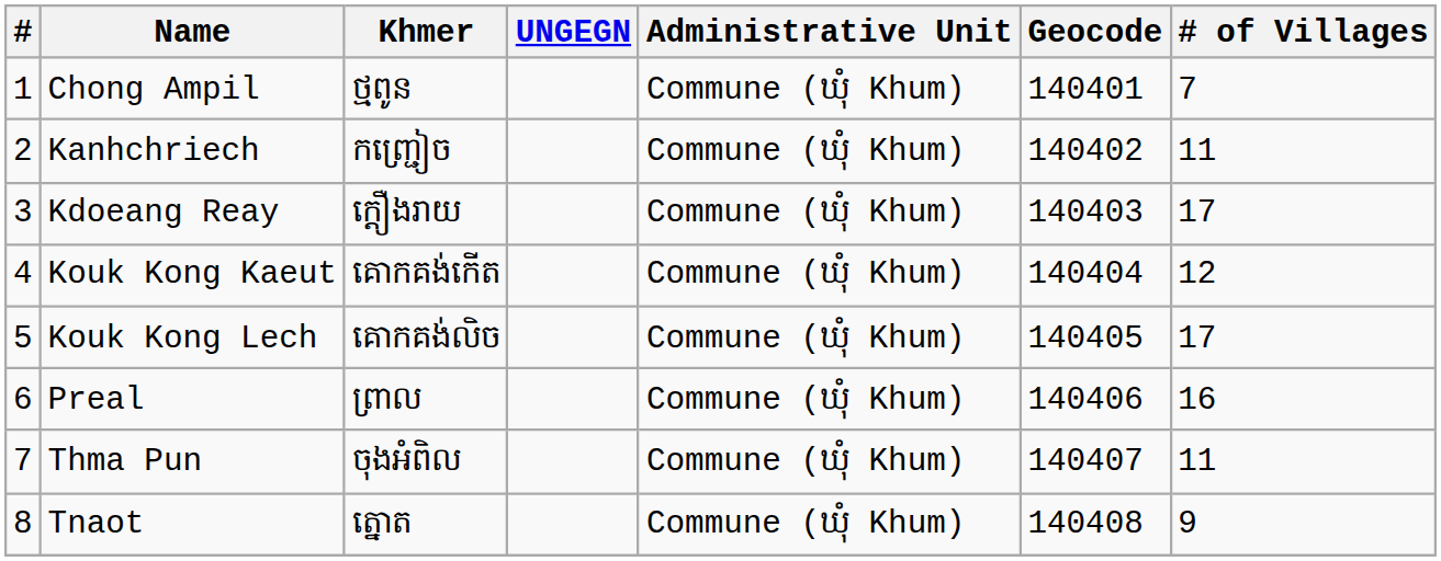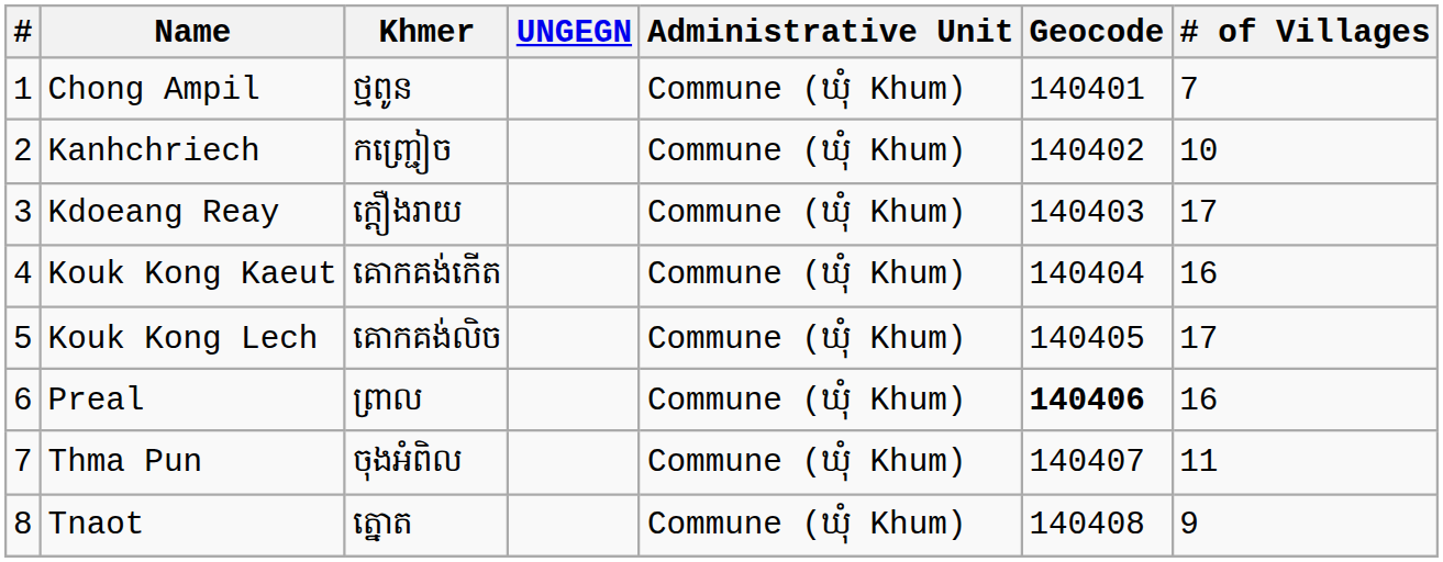 <table class="wikitable sortable">
 <tr>
 <th>#</th>
 <th>Name</th>
 <th>Khmer</th>
 <th><a href='#'>UNGEGN</a></th>
 <th>Administrative Unit</th>
 <th>Geocode</th>
 <th># of Villages</th>
 </tr>
 <tr>
 <td>1</td>
 <td>Chong Ampil</td>
 <td>ថ្មពូន</td>
 <td></td>
 <td>Commune (ឃុំ Khum)</td>
 <td>140401</td>
 <td>7</td>
 </tr>
 <tr>
 <td>2</td>
 <td>Kanhchriech</td>
 <td>កញ្ជ្រៀច</td>
 <td></td>
 <td>Commune (ឃុំ Khum)</td>
 <td>140402</td>
-<td>11</td>
+<td>10</td>
 </tr>
 <tr>
 <td>3</td>
 <td>Kdoeang Reay</td>
 <td>ក្ដឿងរាយ</td>
 <td></td>
 <td>Commune (ឃុំ Khum)</td>
 <td>140403</td>
 <td>17</td>
 </tr>
 <tr>
 <td>4</td>
 <td>Kouk Kong Kaeut</td>
 <td>គោកគង់កើត</td>
 <td></td>
 <td>Commune (ឃុំ Khum)</td>
 <td>140404</td>
-<td>12</td>
+<td>16</td>
 </tr>
 <tr>
 <td>5</td>
 <td>Kouk Kong Lech</td>
 <td>គោកគង់លិច</td>
 <td></td>
 <td>Commune (ឃុំ Khum)</td>
 <td>140405</td>
 <td>17</td>
 </tr>
 <tr>
 <td>6</td>
 <td>Preal</td>
 <td>ព្រាល</td>
 <td></td>
 <td>Commune (ឃុំ Khum)</td>
-<td>140406</td>
+<td><strong>140406</strong></td>
 <td>16</td>
 </tr>
 <tr>
 <td>7</td>
 <td>Thma Pun</td>
 <td>ចុងអំពិល</td>
 <td></td>
 <td>Commune (ឃុំ Khum)</td>
 <td>140407</td>
 <td>11</td>
 </tr>
 <tr>
 <td>8</td>
 <td>Tnaot</td>
 <td>ត្នោត</td>
 <td></td>
 <td>Commune (ឃុំ Khum)</td>
 <td>140408</td>
 <td>9</td>
 </tr>
 <tr>
 </tr>
 </table>
